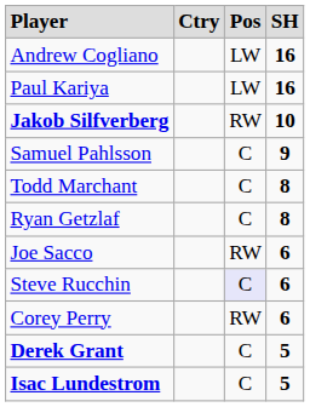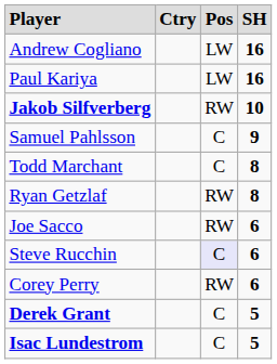 <table class="wikitable">
 <tr align="center" style="font-weight:bold; background-color:#dddddd;" |>
 <td align="left">Player</td>
 <td>Ctry</td>
 <td>Pos</td>
 <td>SH</td>
 </tr>
 <tr align="center">
 <td align="left"><a href='#'>Andrew Cogliano</a></td>
 <td></td>
 <td>LW</td>
 <td><strong>16</strong></td>
 </tr>
 <tr align="center">
 <td align="left"><a href='#'>Paul Kariya</a></td>
 <td></td>
 <td>LW</td>
 <td><strong>16</strong></td>
 </tr>
 <tr align="center">
 <td align="left"><strong><a href='#'>Jakob Silfverberg</a></strong></td>
 <td></td>
 <td>RW</td>
 <td><strong>10</strong></td>
 </tr>
 <tr align="center">
 <td align="left"><a href='#'>Samuel Pahlsson</a></td>
 <td></td>
 <td>C</td>
 <td><strong>9</strong></td>
 </tr>
 <tr align="center">
 <td align="left"><a href='#'>Todd Marchant</a></td>
 <td></td>
 <td>C</td>
 <td><strong>8</strong></td>
 </tr>
 <tr align="center">
 <td align="left"><a href='#'>Ryan Getzlaf</a></td>
 <td></td>
-<td>C</td>
+<td>RW</td>
 <td><strong>8</strong></td>
 </tr>
 <tr align="center">
 <td align="left"><a href='#'>Joe Sacco</a></td>
 <td></td>
 <td>RW</td>
 <td><strong>6</strong></td>
 </tr>
 <tr align="center">
 <td align="left"><a href='#'>Steve Rucchin</a></td>
 <td></td>
 <td style="background: lavender;">C</td>
 <td><strong>6</strong></td>
 </tr>
 <tr align="center">
 <td align="left"><a href='#'>Corey Perry</a></td>
 <td></td>
 <td>RW</td>
 <td><strong>6</strong></td>
 </tr>
 <tr align="center">
 <td align="left"><strong><a href='#'>Derek Grant</a></strong></td>
 <td></td>
 <td>C</td>
 <td><strong>5</strong></td>
 </tr>
 <tr align="center">
 <td align="left"><strong><a href='#'>Isac Lundestrom</a></strong></td>
 <td></td>
 <td>C</td>
 <td><strong>5</strong></td>
 </tr>
 </table>
